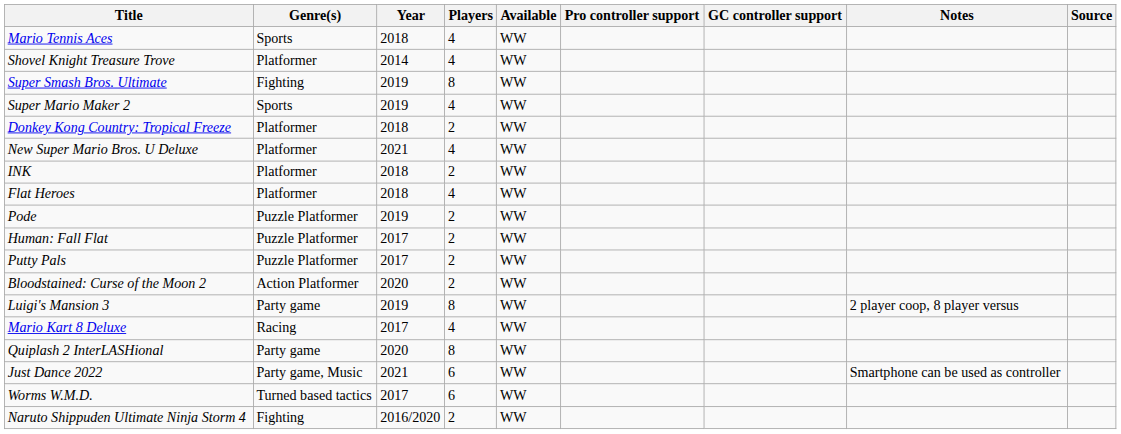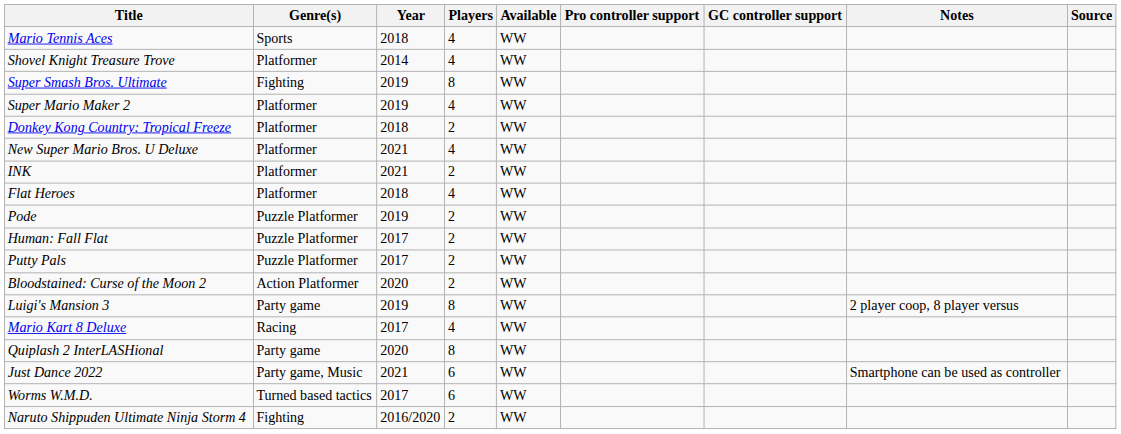 <table class="wikitable sortable" style="width:100%;">
 <tr>
 <th>Title</th>
 <th>Genre(s)</th>
 <th>Year</th>
 <th>Players</th>
 <th>Available</th>
 <th>Pro controller support</th>
 <th>GC controller support</th>
 <th>Notes</th>
 <th>Source</th>
 </tr>
 <tr>
 <td><em><a href='#'>Mario Tennis Aces</a></em></td>
 <td>Sports</td>
 <td>2018</td>
 <td>4</td>
 <td>WW</td>
 <td></td>
 <td></td>
 <td></td>
 <td></td>
 </tr>
 <tr>
 <td><em>Shovel Knight Treasure Trove</em></td>
 <td>Platformer</td>
 <td>2014</td>
 <td>4</td>
 <td>WW</td>
 <td></td>
 <td></td>
 <td></td>
 <td></td>
 </tr>
 <tr>
 <td><em><a href='#'>Super Smash Bros. Ultimate</a></em></td>
 <td>Fighting</td>
 <td>2019</td>
 <td>8</td>
 <td>WW</td>
 <td></td>
 <td></td>
 <td></td>
 <td></td>
 </tr>
 <tr>
 <td><em>Super Mario Maker 2</em></td>
-<td>Sports</td>
+<td>Platformer</td>
 <td>2019</td>
 <td>4</td>
 <td>WW</td>
 <td></td>
 <td></td>
 <td></td>
 <td></td>
 </tr>
 <tr>
 <td><em><a href='#'>Donkey Kong Country: Tropical Freeze</a></em></td>
 <td>Platformer</td>
 <td>2018</td>
 <td>2</td>
 <td>WW</td>
 <td></td>
 <td></td>
 <td></td>
 <td></td>
 </tr>
 <tr>
 <td><em>New Super Mario Bros. U Deluxe</em></td>
 <td>Platformer</td>
 <td>2021</td>
 <td>4</td>
 <td>WW</td>
 <td></td>
 <td></td>
 <td></td>
 <td></td>
 </tr>
 <tr>
 <td><em>INK</em></td>
 <td>Platformer</td>
-<td>2018</td>
+<td>2021</td>
 <td>2</td>
 <td>WW</td>
 <td></td>
 <td></td>
 <td></td>
 <td></td>
 </tr>
 <tr>
 <td><em>Flat Heroes</em></td>
 <td>Platformer</td>
 <td>2018</td>
 <td>4</td>
 <td>WW</td>
 <td></td>
 <td></td>
 <td></td>
 <td></td>
 </tr>
 <tr>
 <td><em>Pode</em></td>
 <td>Puzzle Platformer</td>
 <td>2019</td>
 <td>2</td>
 <td>WW</td>
 <td></td>
 <td></td>
 <td></td>
 <td></td>
 </tr>
 <tr>
 <td><em>Human: Fall Flat</em></td>
 <td>Puzzle Platformer</td>
 <td>2017</td>
 <td>2</td>
 <td>WW</td>
 <td></td>
 <td></td>
 <td></td>
 <td></td>
 </tr>
 <tr>
 <td><em>Putty Pals</em></td>
 <td>Puzzle Platformer</td>
 <td>2017</td>
 <td>2</td>
 <td>WW</td>
 <td></td>
 <td></td>
 <td></td>
 <td></td>
 </tr>
 <tr>
 <td><em>Bloodstained: Curse of the Moon 2</em></td>
 <td>Action Platformer</td>
 <td>2020</td>
 <td>2</td>
 <td>WW</td>
 <td></td>
 <td></td>
 <td></td>
 <td></td>
 </tr>
 <tr>
 <td><em>Luigi's Mansion 3</em></td>
 <td>Party game</td>
 <td>2019</td>
 <td>8</td>
 <td>WW</td>
 <td></td>
 <td></td>
 <td>2 player coop, 8 player versus</td>
 <td></td>
 </tr>
 <tr>
 <td><em><a href='#'>Mario Kart 8 Deluxe</a></em></td>
 <td>Racing</td>
 <td>2017</td>
 <td>4</td>
 <td>WW</td>
 <td></td>
 <td></td>
 <td></td>
 <td></td>
 </tr>
 <tr>
 <td><em>Quiplash 2 InterLASHional</em></td>
 <td>Party game</td>
 <td>2020</td>
 <td>8</td>
 <td>WW</td>
 <td></td>
 <td></td>
 <td></td>
 <td></td>
 </tr>
 <tr>
 <td><em>Just Dance 2022</em></td>
 <td>Party game, Music</td>
 <td>2021</td>
 <td>6</td>
 <td>WW</td>
 <td></td>
 <td></td>
 <td>Smartphone can be used as controller</td>
 <td></td>
 </tr>
 <tr>
 <td><em>Worms W.M.D.</em></td>
 <td>Turned based tactics</td>
 <td>2017</td>
 <td>6</td>
 <td>WW</td>
 <td></td>
 <td></td>
 <td></td>
 <td></td>
 </tr>
 <tr>
 <td><em>Naruto Shippuden Ultimate Ninja Storm 4</em></td>
 <td>Fighting</td>
 <td>2016/2020</td>
 <td>2</td>
 <td>WW</td>
 <td></td>
 <td></td>
 <td></td>
 <td></td>
 </tr>
 </table>
